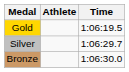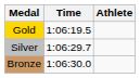 <table class="wikitable">
 <tr>
 <th>Medal</th>
+<th>Time</th>
 <th>Athlete</th>
-<th>Time</th>
 </tr>
 <tr>
 <td style="text-align:center;background-color:gold;">Gold</td>
+<td>1:06:19.5</td>
 <td></td>
-<td>1:06:19.5</td>
 </tr>
 <tr>
 <td style="text-align:center;background-color:silver;">Silver</td>
+<td>1:06:29.7</td>
 <td></td>
-<td>1:06:29.7</td>
 </tr>
 <tr>
 <td style="text-align:center;background-color:#CC9966;">Bronze</td>
+<td>1:06:30.0</td>
 <td></td>
-<td>1:06:30.0</td>
 </tr>
 </table>
